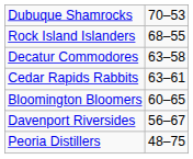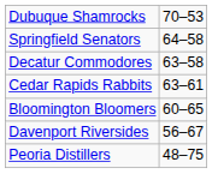 <table class="wikitable">
 <tr>
 <td><a href='#'>Dubuque Shamrocks</a></td>
 <td>70–53</td>
 </tr>
 <tr>
-<td><a href='#'>Rock Island Islanders</a></td>
-<td>68–55</td>
+<td><a href='#'>Springfield Senators</a></td>
+<td>64–58</td>
 </tr>
 <tr>
 <td><a href='#'>Decatur Commodores</a></td>
 <td>63–58</td>
 </tr>
 <tr>
 <td><a href='#'>Cedar Rapids Rabbits</a></td>
 <td>63–61</td>
 </tr>
 <tr>
 <td><a href='#'>Bloomington Bloomers</a></td>
 <td>60–65</td>
 </tr>
 <tr>
 <td><a href='#'>Davenport Riversides</a></td>
 <td>56–67</td>
 </tr>
 <tr>
 <td><a href='#'>Peoria Distillers</a></td>
 <td>48–75</td>
 </tr>
 </table>
